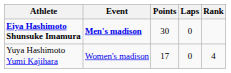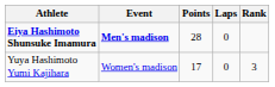 <table class=wikitable style=font-size:90%;text-align:center>
 <tr>
 <th>Athlete</th>
 <th>Event</th>
 <th>Points</th>
 <th>Laps</th>
 <th>Rank</th>
 </tr>
 <tr>
 <td style="text-align:left"><strong><a href='#'>Eiya Hashimoto</a><br>Shunsuke Imamura</strong></td>
 <td style="text-align:left"><strong><a href='#'>Men's madison</a></strong></td>
-<td>30</td>
+<td>28</td>
 <td>0</td>
 <td></td>
 </tr>
 <tr>
 <td style="text-align:left">Yuya Hashimoto<br><a href='#'>Yumi Kajihara</a></td>
 <td style="text-align:left"><a href='#'>Women's madison</a></td>
 <td>17</td>
 <td>0</td>
-<td>4</td>
+<td>3</td>
 </tr>
 </table>
